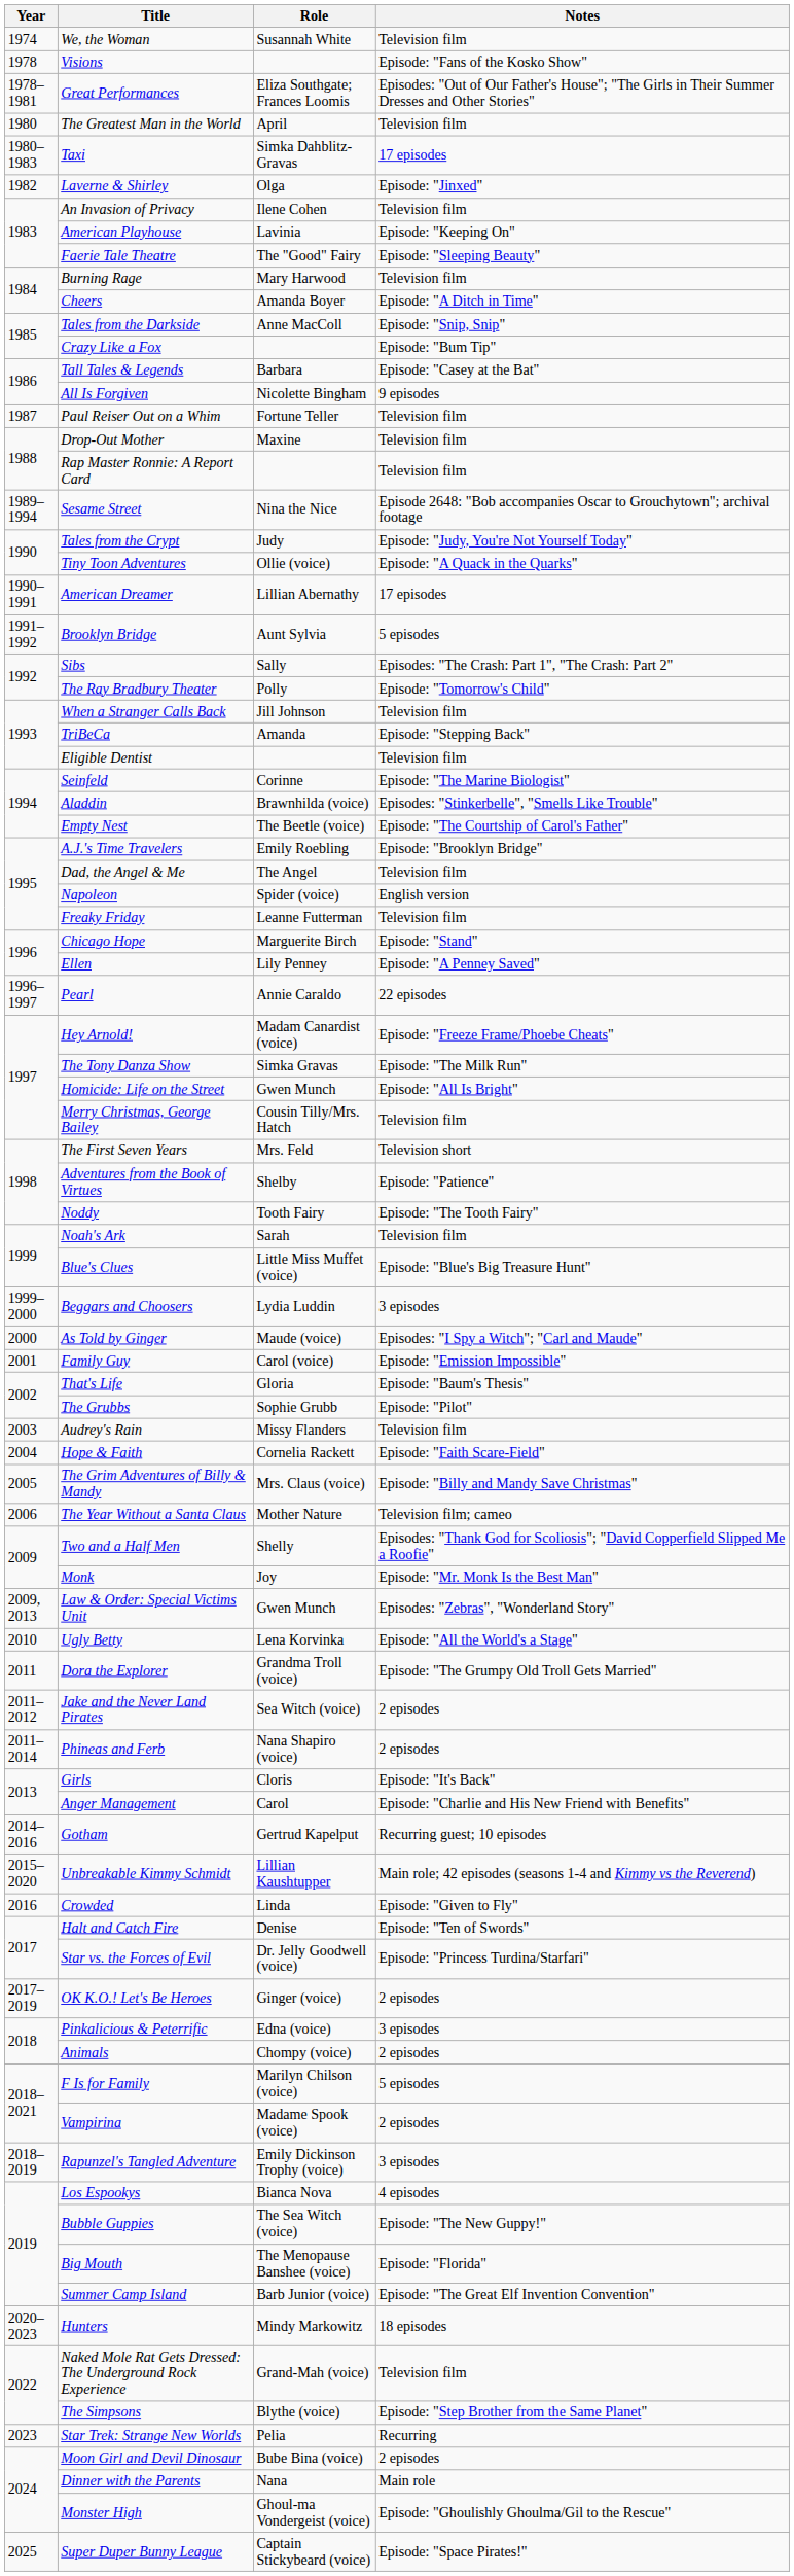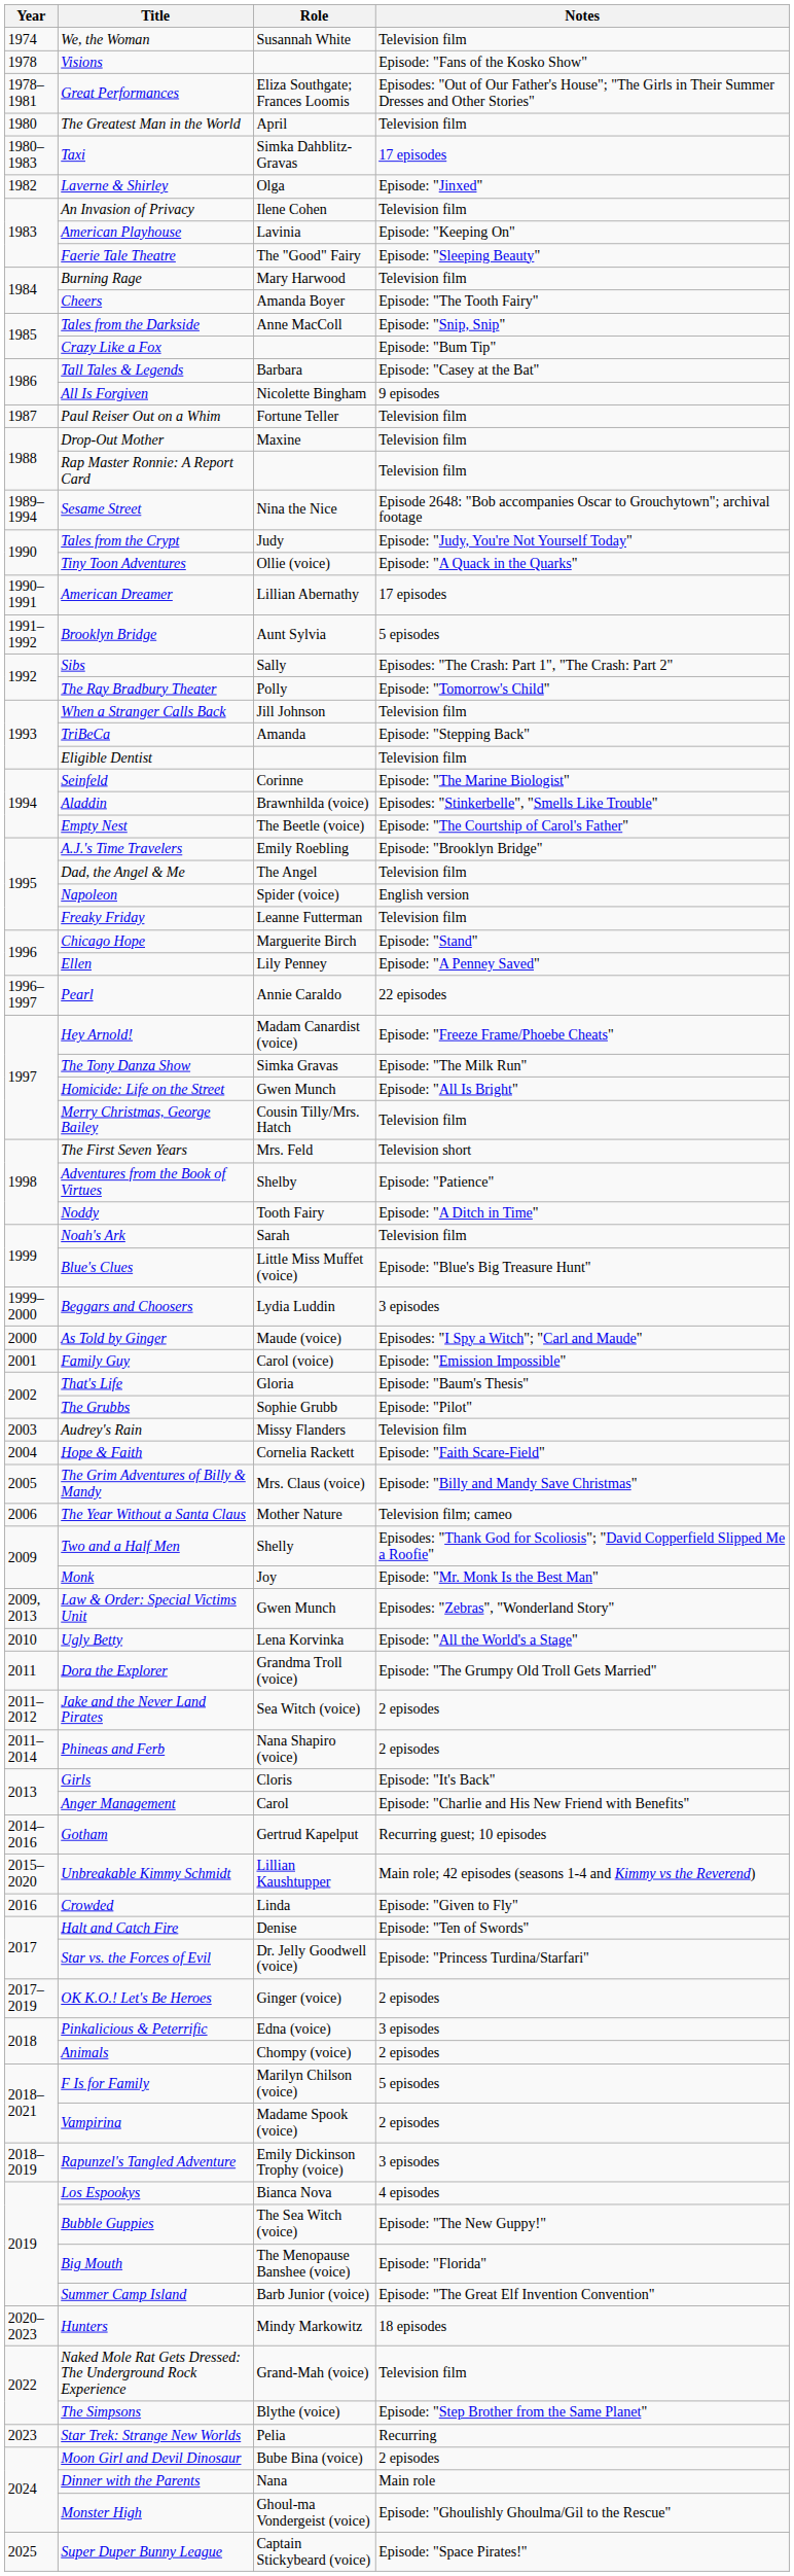 <table class="wikitable sortable">
 <tr>
 <th>Year</th>
 <th>Title</th>
 <th>Role</th>
 <th scope="col" width="450px">Notes</th>
 </tr>
 <tr>
 <td>1974</td>
 <td><em>We, the Woman</em></td>
 <td>Susannah White</td>
 <td>Television film</td>
 </tr>
 <tr>
 <td>1978</td>
 <td><em><a href='#'>Visions</a></em></td>
 <td></td>
 <td>Episode: "Fans of the Kosko Show"</td>
 </tr>
 <tr>
 <td>1978–1981</td>
 <td><em><a href='#'>Great Performances</a></em></td>
 <td>Eliza Southgate; Frances Loomis</td>
 <td>Episodes: "Out of Our Father's House"; "The Girls in Their Summer Dresses and Other Stories"</td>
 </tr>
 <tr>
 <td>1980</td>
 <td><em>The Greatest Man in the World</em></td>
 <td>April</td>
 <td>Television film</td>
 </tr>
 <tr>
 <td>1980–1983</td>
 <td><em><a href='#'>Taxi</a></em></td>
 <td>Simka Dahblitz-Gravas</td>
 <td><a href='#'>17 episodes</a></td>
 </tr>
 <tr>
 <td>1982</td>
 <td><em><a href='#'>Laverne & Shirley</a></em></td>
 <td>Olga</td>
 <td>Episode: "<a href='#'>Jinxed</a>"</td>
 </tr>
 <tr>
 <td rowspan="3">1983</td>
 <td><em>An Invasion of Privacy</em></td>
 <td>Ilene Cohen</td>
 <td>Television film</td>
 </tr>
 <tr>
 <td><em><a href='#'>American Playhouse</a></em></td>
 <td>Lavinia</td>
 <td>Episode: "Keeping On"</td>
 </tr>
 <tr>
 <td><em><a href='#'>Faerie Tale Theatre</a></em></td>
 <td>The "Good" Fairy</td>
 <td>Episode: "<a href='#'>Sleeping Beauty</a>"</td>
 </tr>
 <tr>
 <td rowspan="2">1984</td>
 <td><em>Burning Rage</em></td>
 <td>Mary Harwood</td>
 <td>Television film</td>
 </tr>
 <tr>
 <td><em><a href='#'>Cheers</a></em></td>
 <td>Amanda Boyer</td>
-<td>Episode: "<a href='#'>A Ditch in Time</a>"</td>
+<td>Episode: "The Tooth Fairy"</td>
 </tr>
 <tr>
 <td rowspan="2">1985</td>
 <td><em><a href='#'>Tales from the Darkside</a></em></td>
 <td>Anne MacColl</td>
 <td>Episode: "<a href='#'>Snip, Snip</a>"</td>
 </tr>
 <tr>
 <td><em><a href='#'>Crazy Like a Fox</a></em></td>
 <td></td>
 <td>Episode: "Bum Tip"</td>
 </tr>
 <tr>
 <td rowspan="2">1986</td>
 <td><em><a href='#'>Tall Tales & Legends</a></em></td>
 <td>Barbara</td>
 <td>Episode: "Casey at the Bat"</td>
 </tr>
 <tr>
 <td><em><a href='#'>All Is Forgiven</a></em></td>
 <td>Nicolette Bingham</td>
 <td>9 episodes</td>
 </tr>
 <tr>
 <td>1987</td>
 <td><em>Paul Reiser Out on a Whim</em></td>
 <td>Fortune Teller</td>
 <td>Television film</td>
 </tr>
 <tr>
 <td rowspan="2">1988</td>
 <td><em>Drop-Out Mother</em></td>
 <td>Maxine</td>
 <td>Television film</td>
 </tr>
 <tr>
 <td><em>Rap Master Ronnie: A Report Card</em></td>
 <td></td>
 <td>Television film</td>
 </tr>
 <tr>
 <td>1989–1994</td>
 <td><em><a href='#'>Sesame Street</a></em></td>
 <td>Nina the Nice</td>
 <td>Episode 2648: "Bob accompanies Oscar to Grouchytown"; archival footage</td>
 </tr>
 <tr>
 <td rowspan="2">1990</td>
 <td><em><a href='#'>Tales from the Crypt</a></em></td>
 <td>Judy</td>
 <td>Episode: "<a href='#'>Judy, You're Not Yourself Today</a>"</td>
 </tr>
 <tr>
 <td><em><a href='#'>Tiny Toon Adventures</a></em></td>
 <td>Ollie (voice)</td>
 <td>Episode: "<a href='#'>A Quack in the Quarks</a>"</td>
 </tr>
 <tr>
 <td>1990–1991</td>
 <td><em><a href='#'>American Dreamer</a></em></td>
 <td>Lillian Abernathy</td>
 <td>17 episodes</td>
 </tr>
 <tr>
 <td>1991–1992</td>
 <td><em><a href='#'>Brooklyn Bridge</a></em></td>
 <td>Aunt Sylvia</td>
 <td>5 episodes</td>
 </tr>
 <tr>
 <td rowspan="2">1992</td>
 <td><em><a href='#'>Sibs</a></em></td>
 <td>Sally</td>
 <td>Episodes: "The Crash: Part 1", "The Crash: Part 2"</td>
 </tr>
 <tr>
 <td><em><a href='#'>The Ray Bradbury Theater</a></em></td>
 <td>Polly</td>
 <td>Episode: "<a href='#'>Tomorrow's Child</a>"</td>
 </tr>
 <tr>
 <td rowspan="3">1993</td>
 <td><em><a href='#'>When a Stranger Calls Back</a></em></td>
 <td>Jill Johnson</td>
 <td>Television film</td>
 </tr>
 <tr>
 <td><em><a href='#'>TriBeCa</a></em></td>
 <td>Amanda</td>
 <td>Episode: "Stepping Back"</td>
 </tr>
 <tr>
 <td><em>Eligible Dentist</em></td>
 <td></td>
 <td>Television film</td>
 </tr>
 <tr>
 <td rowspan="3">1994</td>
 <td><em><a href='#'>Seinfeld</a></em></td>
 <td>Corinne</td>
 <td>Episode: "<a href='#'>The Marine Biologist</a>"</td>
 </tr>
 <tr>
 <td><em><a href='#'>Aladdin</a></em></td>
 <td>Brawnhilda (voice)</td>
 <td>Episodes: "<a href='#'>Stinkerbelle</a>", "<a href='#'>Smells Like Trouble</a>"</td>
 </tr>
 <tr>
 <td><em><a href='#'>Empty Nest</a></em></td>
 <td>The Beetle (voice)</td>
 <td>Episode: "<a href='#'>The Courtship of Carol's Father</a>"</td>
 </tr>
 <tr>
 <td rowspan="4">1995</td>
 <td><em><a href='#'>A.J.'s Time Travelers</a></em></td>
 <td>Emily Roebling</td>
 <td>Episode: "Brooklyn Bridge"</td>
 </tr>
 <tr>
 <td><em>Dad, the Angel & Me</em></td>
 <td>The Angel</td>
 <td>Television film</td>
 </tr>
 <tr>
 <td><em><a href='#'>Napoleon</a></em></td>
 <td>Spider (voice)</td>
 <td>English version</td>
 </tr>
 <tr>
 <td><em><a href='#'>Freaky Friday</a></em></td>
 <td>Leanne Futterman</td>
 <td>Television film</td>
 </tr>
 <tr>
 <td rowspan="2">1996</td>
 <td><em><a href='#'>Chicago Hope</a></em></td>
 <td>Marguerite Birch</td>
 <td>Episode: "<a href='#'>Stand</a>"</td>
 </tr>
 <tr>
 <td><em><a href='#'>Ellen</a></em></td>
 <td>Lily Penney</td>
 <td>Episode: "<a href='#'>A Penney Saved</a>"</td>
 </tr>
 <tr>
 <td>1996–1997</td>
 <td><em><a href='#'>Pearl</a></em></td>
 <td>Annie Caraldo</td>
 <td>22 episodes</td>
 </tr>
 <tr>
 <td rowspan="4">1997</td>
 <td><em><a href='#'>Hey Arnold!</a></em></td>
 <td>Madam Canardist (voice)</td>
 <td>Episode: "<a href='#'>Freeze Frame/Phoebe Cheats</a>"</td>
 </tr>
 <tr>
 <td><em><a href='#'>The Tony Danza Show</a></em></td>
 <td>Simka Gravas</td>
 <td>Episode: "The Milk Run"</td>
 </tr>
 <tr>
 <td><em><a href='#'>Homicide: Life on the Street</a></em></td>
 <td>Gwen Munch</td>
 <td>Episode: "<a href='#'>All Is Bright</a>"</td>
 </tr>
 <tr>
 <td><em><a href='#'>Merry Christmas, George Bailey</a></em></td>
 <td>Cousin Tilly/Mrs. Hatch</td>
 <td>Television film</td>
 </tr>
 <tr>
 <td rowspan="3">1998</td>
 <td><em>The First Seven Years</em></td>
 <td>Mrs. Feld</td>
 <td>Television short</td>
 </tr>
 <tr>
 <td><em><a href='#'>Adventures from the Book of Virtues</a></em></td>
 <td>Shelby</td>
 <td>Episode: "Patience"</td>
 </tr>
 <tr>
 <td><em><a href='#'>Noddy</a></em></td>
 <td>Tooth Fairy</td>
-<td>Episode: "The Tooth Fairy"</td>
+<td>Episode: "<a href='#'>A Ditch in Time</a>"</td>
 </tr>
 <tr>
 <td rowspan="2">1999</td>
 <td><em><a href='#'>Noah's Ark</a></em></td>
 <td>Sarah</td>
 <td>Television film</td>
 </tr>
 <tr>
 <td><em><a href='#'>Blue's Clues</a></em></td>
 <td>Little Miss Muffet (voice)</td>
 <td>Episode: "Blue's Big Treasure Hunt"</td>
 </tr>
 <tr>
 <td>1999–2000</td>
 <td><em><a href='#'>Beggars and Choosers</a></em></td>
 <td>Lydia Luddin</td>
 <td>3 episodes</td>
 </tr>
 <tr>
 <td>2000</td>
 <td><em><a href='#'>As Told by Ginger</a></em></td>
 <td>Maude (voice)</td>
 <td>Episodes: "<a href='#'>I Spy a Witch</a>"; "<a href='#'>Carl and Maude</a>"</td>
 </tr>
 <tr>
 <td>2001</td>
 <td><em><a href='#'>Family Guy</a></em></td>
 <td>Carol (voice)</td>
 <td>Episode: "<a href='#'>Emission Impossible</a>"</td>
 </tr>
 <tr>
 <td rowspan="2">2002</td>
 <td><em><a href='#'>That's Life</a></em></td>
 <td>Gloria</td>
 <td>Episode: "Baum's Thesis"</td>
 </tr>
 <tr>
 <td><em><a href='#'>The Grubbs</a></em></td>
 <td>Sophie Grubb</td>
 <td>Episode: "Pilot"</td>
 </tr>
 <tr>
 <td>2003</td>
 <td><em>Audrey's Rain</em></td>
 <td>Missy Flanders</td>
 <td>Television film</td>
 </tr>
 <tr>
 <td>2004</td>
 <td><em><a href='#'>Hope & Faith</a></em></td>
 <td>Cornelia Rackett</td>
 <td>Episode: "<a href='#'>Faith Scare-Field</a>"</td>
 </tr>
 <tr>
 <td>2005</td>
 <td><em><a href='#'>The Grim Adventures of Billy & Mandy</a></em></td>
 <td>Mrs. Claus (voice)</td>
 <td>Episode: "<a href='#'>Billy and Mandy Save Christmas</a>"</td>
 </tr>
 <tr>
 <td>2006</td>
 <td><em><a href='#'>The Year Without a Santa Claus</a></em></td>
 <td>Mother Nature</td>
 <td>Television film; cameo</td>
 </tr>
 <tr>
 <td rowspan="2">2009</td>
 <td><em><a href='#'>Two and a Half Men</a></em></td>
 <td>Shelly</td>
 <td>Episodes: "<a href='#'>Thank God for Scoliosis</a>"; "<a href='#'>David Copperfield Slipped Me a Roofie</a>"</td>
 </tr>
 <tr>
 <td><em><a href='#'>Monk</a></em></td>
 <td>Joy</td>
 <td>Episode: "<a href='#'>Mr. Monk Is the Best Man</a>"</td>
 </tr>
 <tr>
 <td>2009, 2013</td>
 <td><em><a href='#'>Law & Order: Special Victims Unit</a></em></td>
 <td>Gwen Munch</td>
 <td>Episodes: "<a href='#'>Zebras</a>", "Wonderland Story"</td>
 </tr>
 <tr>
 <td>2010</td>
 <td><em><a href='#'>Ugly Betty</a></em></td>
 <td>Lena Korvinka</td>
 <td>Episode: "<a href='#'>All the World's a Stage</a>"</td>
 </tr>
 <tr>
 <td>2011</td>
 <td><em><a href='#'>Dora the Explorer</a></em></td>
 <td>Grandma Troll (voice)</td>
 <td>Episode: "The Grumpy Old Troll Gets Married"</td>
 </tr>
 <tr>
 <td>2011–2012</td>
 <td><em><a href='#'>Jake and the Never Land Pirates</a></em></td>
 <td>Sea Witch (voice)</td>
 <td>2 episodes</td>
 </tr>
 <tr>
 <td>2011–2014</td>
 <td><em><a href='#'>Phineas and Ferb</a></em></td>
 <td>Nana Shapiro (voice)</td>
 <td>2 episodes</td>
 </tr>
 <tr>
 <td rowspan="2">2013</td>
 <td><em><a href='#'>Girls</a></em></td>
 <td>Cloris</td>
 <td>Episode: "It's Back"</td>
 </tr>
 <tr>
 <td><em><a href='#'>Anger Management</a></em></td>
 <td>Carol</td>
 <td>Episode: "Charlie and His New Friend with Benefits"</td>
 </tr>
 <tr>
 <td>2014–2016</td>
 <td><em><a href='#'>Gotham</a></em></td>
 <td>Gertrud Kapelput</td>
 <td>Recurring guest; 10 episodes</td>
 </tr>
 <tr>
 <td>2015–2020</td>
 <td><em><a href='#'>Unbreakable Kimmy Schmidt</a></em></td>
 <td><a href='#'>Lillian Kaushtupper</a></td>
 <td>Main role; 42 episodes (seasons 1-4 and <em><a href='#'>Kimmy vs the Reverend</a></em>)</td>
 </tr>
 <tr>
 <td>2016</td>
 <td><em><a href='#'>Crowded</a></em></td>
 <td>Linda</td>
 <td>Episode: "Given to Fly"</td>
 </tr>
 <tr>
 <td rowspan="2">2017</td>
 <td><em><a href='#'>Halt and Catch Fire</a></em></td>
 <td>Denise</td>
 <td>Episode: "Ten of Swords"</td>
 </tr>
 <tr>
 <td><em><a href='#'>Star vs. the Forces of Evil</a></em></td>
 <td>Dr. Jelly Goodwell (voice)</td>
 <td>Episode: "Princess Turdina/Starfari"</td>
 </tr>
 <tr>
 <td>2017–2019</td>
 <td><em><a href='#'>OK K.O.! Let's Be Heroes</a></em></td>
 <td>Ginger (voice)</td>
 <td>2 episodes</td>
 </tr>
 <tr>
 <td rowspan="2">2018</td>
 <td><em><a href='#'>Pinkalicious & Peterrific</a></em></td>
 <td>Edna (voice)</td>
 <td>3 episodes</td>
 </tr>
 <tr>
 <td><em><a href='#'>Animals</a></em></td>
 <td>Chompy (voice)</td>
 <td>2 episodes</td>
 </tr>
 <tr>
 <td rowspan="2">2018–2021</td>
 <td><em><a href='#'>F Is for Family</a></em></td>
 <td>Marilyn Chilson (voice)</td>
 <td>5 episodes</td>
 </tr>
 <tr>
 <td><em><a href='#'>Vampirina</a></em></td>
 <td>Madame Spook (voice)</td>
 <td>2 episodes</td>
 </tr>
 <tr>
 <td>2018–2019</td>
 <td><em><a href='#'>Rapunzel's Tangled Adventure</a></em></td>
 <td>Emily Dickinson Trophy (voice)</td>
 <td>3 episodes</td>
 </tr>
 <tr>
 <td rowspan="4">2019</td>
 <td><em><a href='#'>Los Espookys</a></em></td>
 <td>Bianca Nova</td>
 <td>4 episodes</td>
 </tr>
 <tr>
 <td><em><a href='#'>Bubble Guppies</a></em></td>
 <td>The Sea Witch (voice)</td>
 <td>Episode: "The New Guppy!"</td>
 </tr>
 <tr>
 <td><em><a href='#'>Big Mouth</a></em></td>
 <td>The Menopause Banshee (voice)</td>
 <td>Episode: "Florida"</td>
 </tr>
 <tr>
 <td><em><a href='#'>Summer Camp Island</a></em></td>
 <td>Barb Junior (voice)</td>
 <td>Episode: "The Great Elf Invention Convention"</td>
 </tr>
 <tr>
 <td>2020–2023</td>
 <td><em><a href='#'>Hunters</a></em></td>
 <td>Mindy Markowitz</td>
 <td>18 episodes</td>
 </tr>
 <tr>
 <td rowspan="2">2022</td>
 <td><em>Naked Mole Rat Gets Dressed: The Underground Rock Experience</em></td>
 <td>Grand-Mah (voice)</td>
 <td>Television film</td>
 </tr>
 <tr>
 <td><em><a href='#'>The Simpsons</a></em></td>
 <td>Blythe (voice)</td>
 <td>Episode: "<a href='#'>Step Brother from the Same Planet</a>"</td>
 </tr>
 <tr>
 <td>2023</td>
 <td><em><a href='#'>Star Trek: Strange New Worlds</a></em></td>
 <td>Pelia</td>
 <td>Recurring</td>
 </tr>
 <tr>
 <td rowspan="3">2024</td>
 <td><em><a href='#'>Moon Girl and Devil Dinosaur</a></em></td>
 <td>Bube Bina (voice)</td>
 <td>2 episodes</td>
 </tr>
 <tr>
 <td><em><a href='#'>Dinner with the Parents</a></em></td>
 <td>Nana</td>
 <td>Main role</td>
 </tr>
 <tr>
 <td><em><a href='#'>Monster High</a></em></td>
 <td>Ghoul-ma Vondergeist (voice)</td>
 <td>Episode: "Ghoulishly Ghoulma/Gil to the Rescue"</td>
 </tr>
 <tr>
 <td>2025</td>
 <td><a href='#'><em>Super Duper Bunny League</em></a></td>
 <td>Captain Stickybeard (voice)</td>
 <td>Episode: "Space Pirates!"</td>
 </tr>
 </table>
